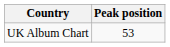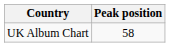 <table class="wikitable" border="1">
 <tr>
 <th>Country</th>
 <th>Peak position</th>
 </tr>
 <tr>
 <td>UK Album Chart</td>
-<td align="center">53</td>
+<td align="center">58</td>
 </tr>
 </table>
